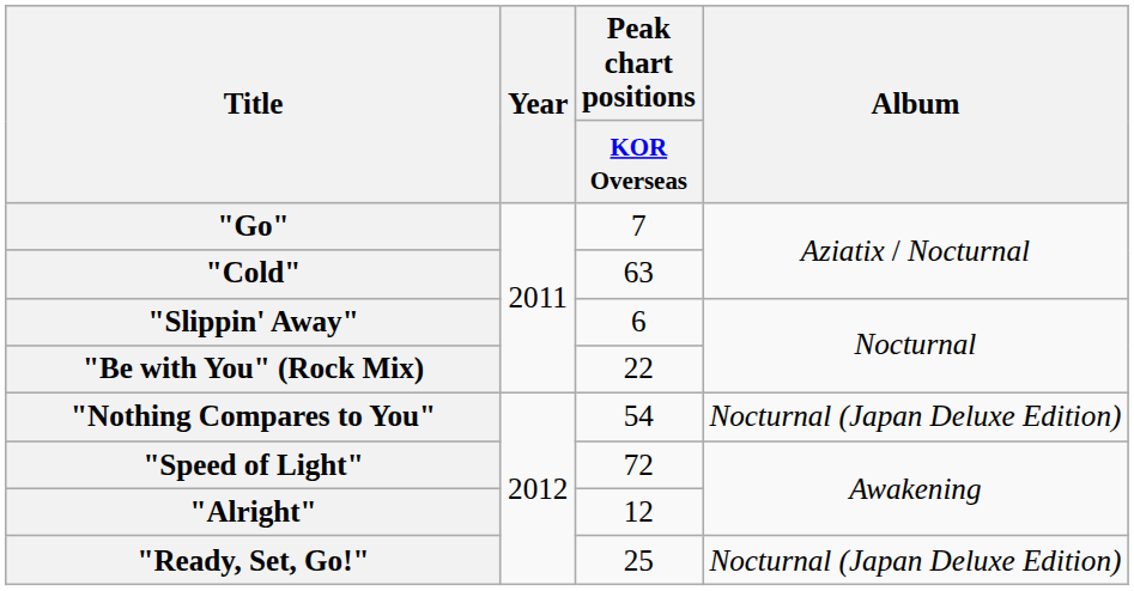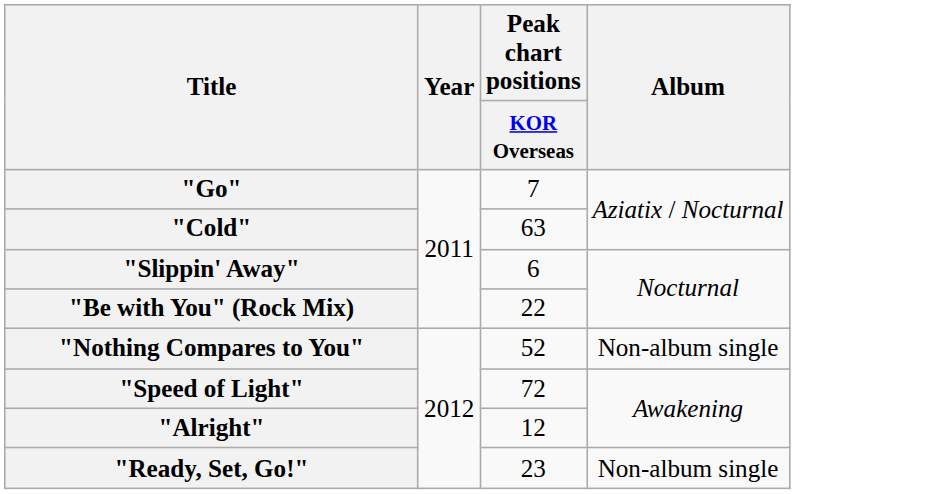 <table class="wikitable plainrowheaders" style="text-align:center;">
 <tr>
 <th scope="col" rowspan="2" style="width:16em;">Title</th>
 <th scope="col" rowspan="2">Year</th>
 <th scope="col" colspan="1">Peak chart positions</th>
 <th scope="col" rowspan="2">Album</th>
 </tr>
 <tr>
 <th style="width:2.5em;"><small><a href='#'>KOR</a><br>Overseas</small><br></th>
 </tr>
 <tr>
 <th scope="row">"Go"</th>
 <td rowspan="4">2011</td>
 <td>7</td>
 <td rowspan="2"><em>Aziatix</em> / <em>Nocturnal</em></td>
 </tr>
 <tr>
 <th scope="row">"Cold"</th>
 <td>63</td>
 </tr>
 <tr>
 <th scope="row">"Slippin' Away"</th>
 <td>6</td>
 <td rowspan="2"><em>Nocturnal</em></td>
 </tr>
 <tr>
 <th scope="row">"Be with You" (Rock Mix)</th>
 <td>22</td>
 </tr>
 <tr>
 <th scope="row">"Nothing Compares to You"</th>
 <td rowspan="4">2012</td>
-<td>54</td>
-<td><em>Nocturnal (Japan Deluxe Edition)</em></td>
+<td>52</td>
+<td rowspan="1">Non-album single</td>
 </tr>
 <tr>
 <th scope="row">"Speed of Light"</th>
 <td>72</td>
 <td rowspan="2"><em>Awakening</em></td>
 </tr>
 <tr>
 <th scope="row">"Alright"</th>
 <td>12</td>
 </tr>
 <tr>
 <th scope="row">"Ready, Set, Go!"</th>
-<td>25</td>
-<td><em>Nocturnal (Japan Deluxe Edition)</em></td>
+<td>23</td>
+<td rowspan="1">Non-album single</td>
 </tr>
 </table>
